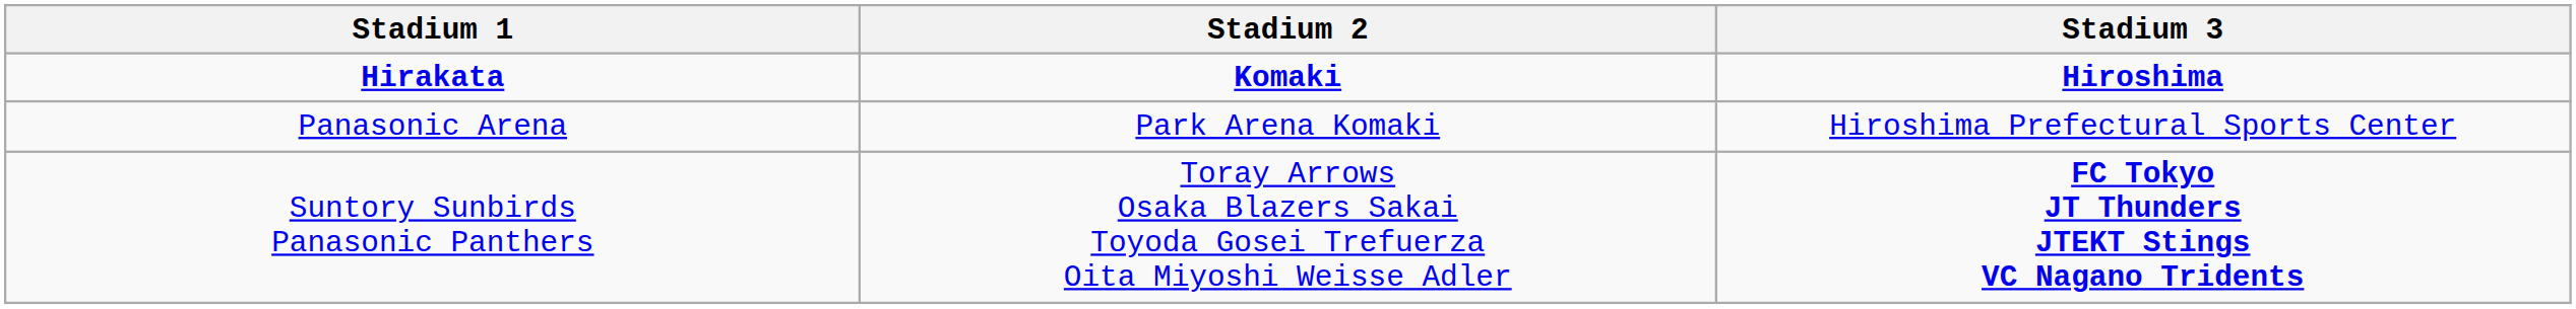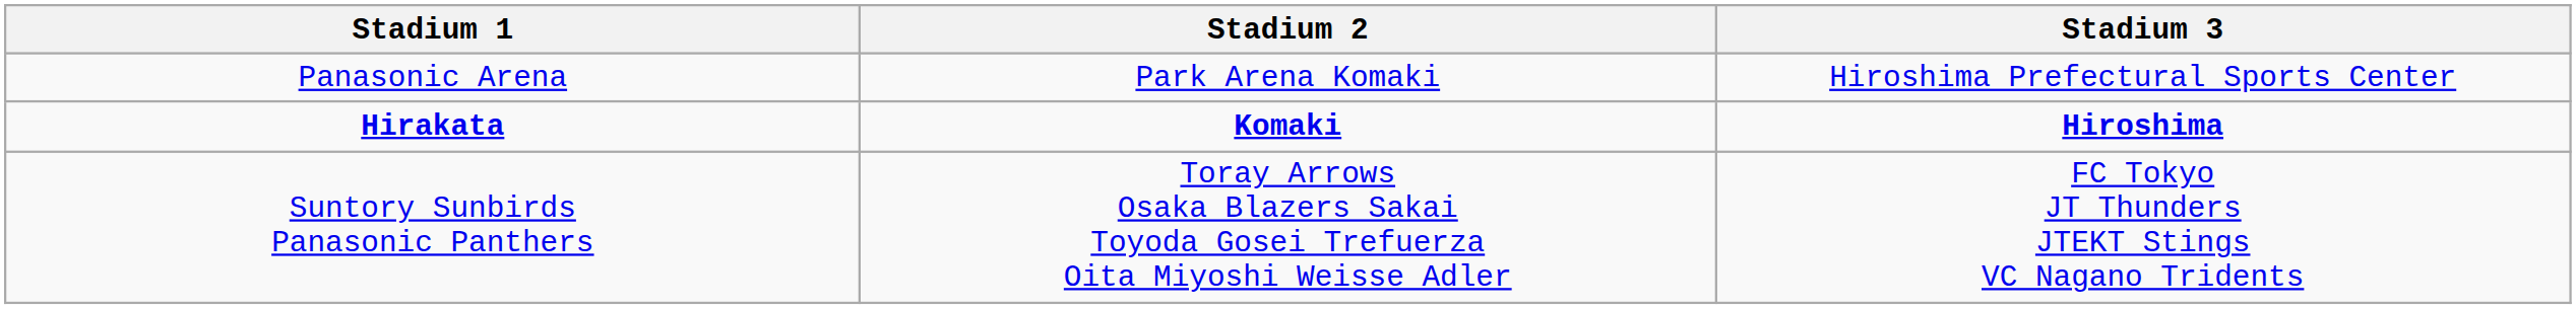 <table class=wikitable style=text-align:center>
 <tr>
 <th width=25%>Stadium 1</th>
 <th width=25%>Stadium 2</th>
 <th width=25%>Stadium 3</th>
 </tr>
 <tr>
+<td><a href='#'>Panasonic Arena</a></td>
+<td><a href='#'>Park Arena Komaki</a></td>
+<td><a href='#'>Hiroshima Prefectural Sports Center</a></td>
+</tr>
+<tr>
 <td><strong><a href='#'>Hirakata</a></strong></td>
 <td><strong><a href='#'>Komaki</a></strong></td>
 <td><strong><a href='#'>Hiroshima</a></strong></td>
 </tr>
 <tr>
-<td><a href='#'>Panasonic Arena</a></td>
-<td><a href='#'>Park Arena Komaki</a></td>
-<td><a href='#'>Hiroshima Prefectural Sports Center</a></td>
-</tr>
-<tr>
 <td><a href='#'>Suntory Sunbirds</a><br> <a href='#'>Panasonic Panthers</a></td>
 <td><a href='#'>Toray Arrows</a><br><a href='#'>Osaka Blazers Sakai</a><br> <a href='#'>Toyoda Gosei Trefuerza</a><br> <a href='#'>Oita Miyoshi Weisse Adler</a></td>
-<td><strong><a href='#'>FC Tokyo</a><br> <a href='#'>JT Thunders</a><br><a href='#'>JTEKT Stings</a><br><a href='#'>VC Nagano Tridents</a></strong></td>
+<td><a href='#'>FC Tokyo</a><br> <a href='#'>JT Thunders</a><br><a href='#'>JTEKT Stings</a><br><a href='#'>VC Nagano Tridents</a></td>
 </tr>
 </table>
